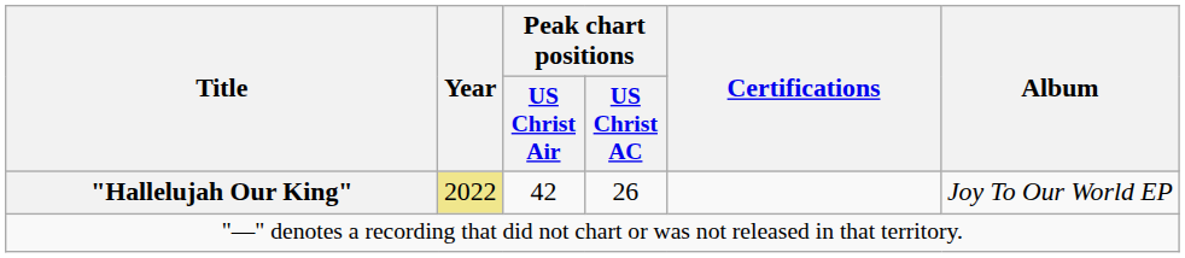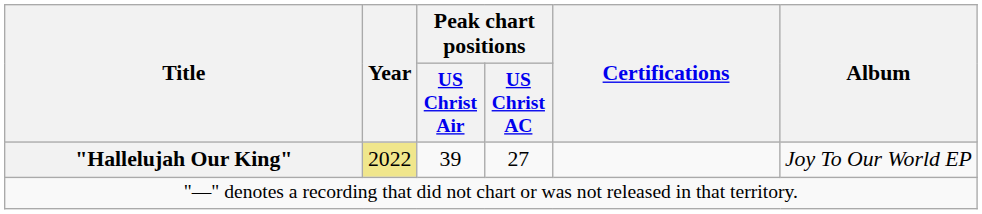 <table class="wikitable plainrowheaders" style="text-align:center;">
 <tr>
 <th scope="col" rowspan="2" style="width:16em;">Title</th>
 <th scope="col" rowspan="2">Year</th>
 <th colspan="2">Peak chart positions</th>
 <th scope="col" rowspan="2" style="width:10em;"><a href='#'>Certifications</a></th>
 <th scope="col" rowspan="2">Album</th>
 </tr>
 <tr>
 <th scope="col" style="width:3em;font-size:90%;"><a href='#'>US<br>Christ<br>Air</a><br></th>
 <th scope="col" style="width:3em;font-size:90%;"><a href='#'>US<br>Christ<br>AC</a><br></th>
 </tr>
 <tr>
 <th scope="row">"Hallelujah Our King"</th>
 <td style="background: khaki;">2022</td>
-<td>42</td>
-<td>26</td>
+<td>39</td>
+<td>27</td>
 <td></td>
 <td><em>Joy To Our World EP</em></td>
 </tr>
 <tr>
 <td colspan="6" style="font-size:90%">"—" denotes a recording that did not chart or was not released in that territory.</td>
 </tr>
 </table>
